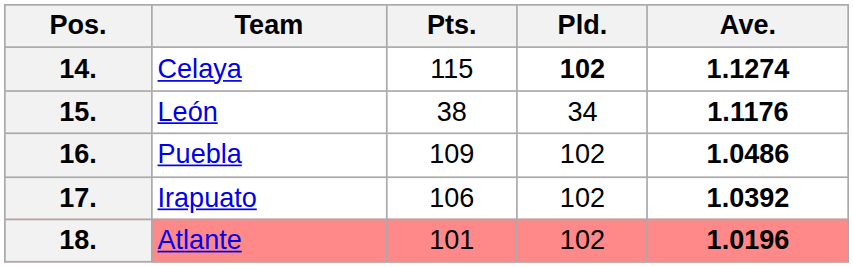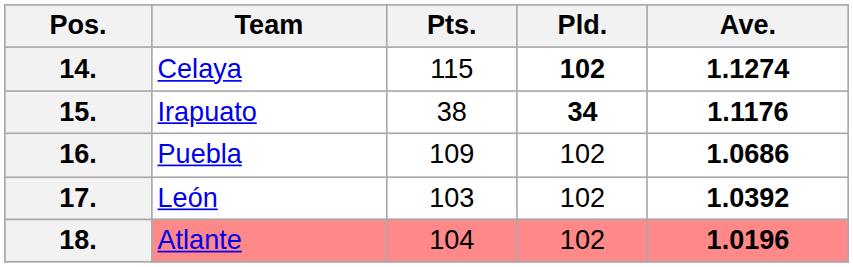 <table class="wikitable"style="border: 1px solid #ffffff; background-color: #f0f0f0" cellspacing="1" cellpadding="1" width="500">
 <tr bgcolor="#EFEFEF">
 <th align="center">Pos.</th>
 <th align="center">Team</th>
 <th align="center">Pts.</th>
 <th align="center">Pld.</th>
 <th align="center">Ave.</th>
 </tr>
 <tr align="left" valign="top" bgcolor="ffffff">
 <th align="center">14.</th>
 <td><a href='#'>Celaya</a></td>
 <td align="center">115</td>
 <td align="center"><strong>102</strong></td>
 <td align="center"><strong>1.1274</strong></td>
 </tr>
 <tr align="left" valign="top" bgcolor="ffffff">
 <th align="center">15.</th>
-<td><a href='#'>León</a></td>
+<td><a href='#'>Irapuato</a></td>
 <td align="center">38</td>
-<td align="center">34</td>
+<td align="center"><strong>34</strong></td>
 <td align="center"><strong>1.1176</strong></td>
 </tr>
 <tr align="left" valign="top" bgcolor="ffffff">
 <th align="center">16.</th>
 <td><a href='#'>Puebla</a></td>
 <td align="center">109</td>
 <td align="center">102</td>
-<td align="center"><strong>1.0486</strong></td>
+<td align="center"><strong>1.0686</strong></td>
 </tr>
 <tr align="left" valign="top" bgcolor="ffffff">
 <th align="center">17.</th>
-<td><a href='#'>Irapuato</a></td>
-<td align="center">106</td>
+<td><a href='#'>León</a></td>
+<td align="center">103</td>
 <td align="center">102</td>
 <td align="center"><strong>1.0392</strong></td>
 </tr>
 <tr align="left" valign="top" bgcolor="ff8888">
 <th align="center">18.</th>
 <td><a href='#'>Atlante</a></td>
-<td align="center">101</td>
+<td align="center">104</td>
 <td align="center">102</td>
 <td align="center"><strong>1.0196</strong></td>
 </tr>
 </table>
